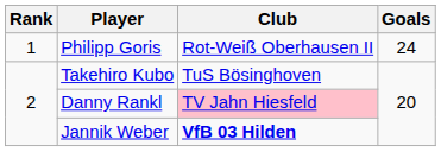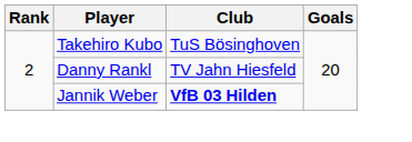 <table class="wikitable sortable" style="text-align:center">
 <tr>
 <th>Rank</th>
 <th>Player</th>
 <th>Club</th>
 <th>Goals</th>
-</tr>
-<tr>
-<td>1</td>
-<td align="left"> <a href='#'>Philipp Goris</a></td>
-<td align="left"><a href='#'>Rot-Weiß Oberhausen II</a></td>
-<td>24</td>
 </tr>
 <tr>
 <td rowspan=3>2</td>
 <td align="left"> <a href='#'>Takehiro Kubo</a></td>
 <td align="left"><a href='#'>TuS Bösinghoven</a></td>
 <td rowspan=3>20</td>
 </tr>
 <tr>
 <td align="left"> <a href='#'>Danny Rankl</a></td>
-<td align="left" style="background: pink;"><a href='#'>TV Jahn Hiesfeld</a></td>
+<td align="left"><a href='#'>TV Jahn Hiesfeld</a></td>
 </tr>
 <tr>
 <td align="left"> <a href='#'>Jannik Weber</a></td>
 <td align="left"><strong><a href='#'>VfB 03 Hilden</a></strong></td>
 </tr>
 </table>
